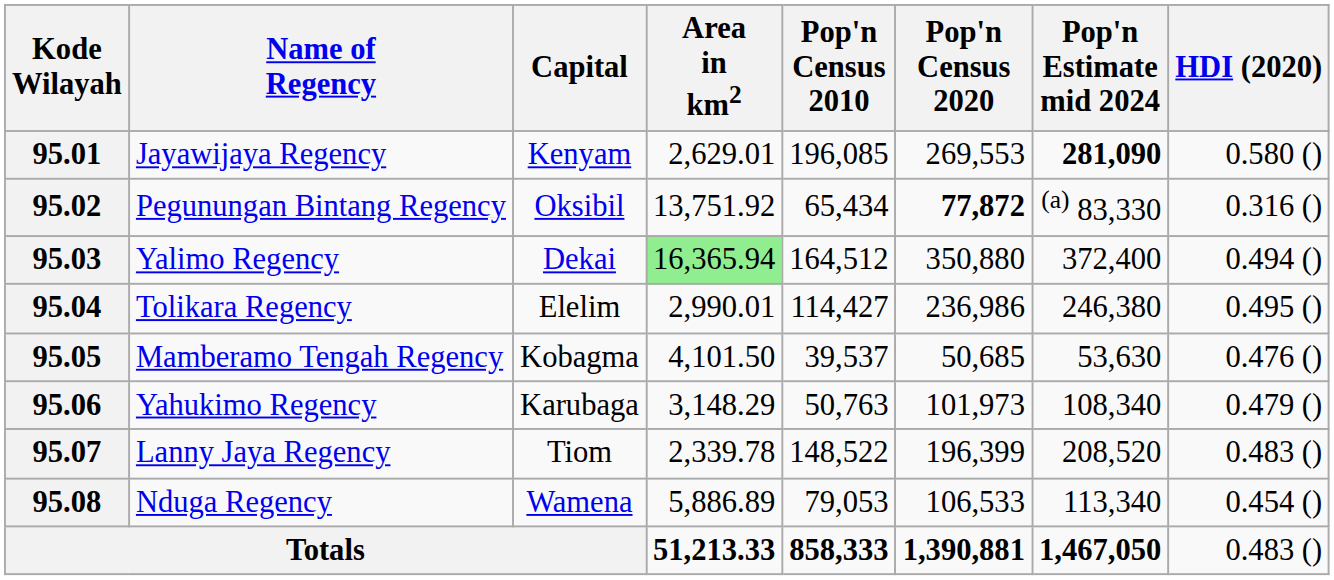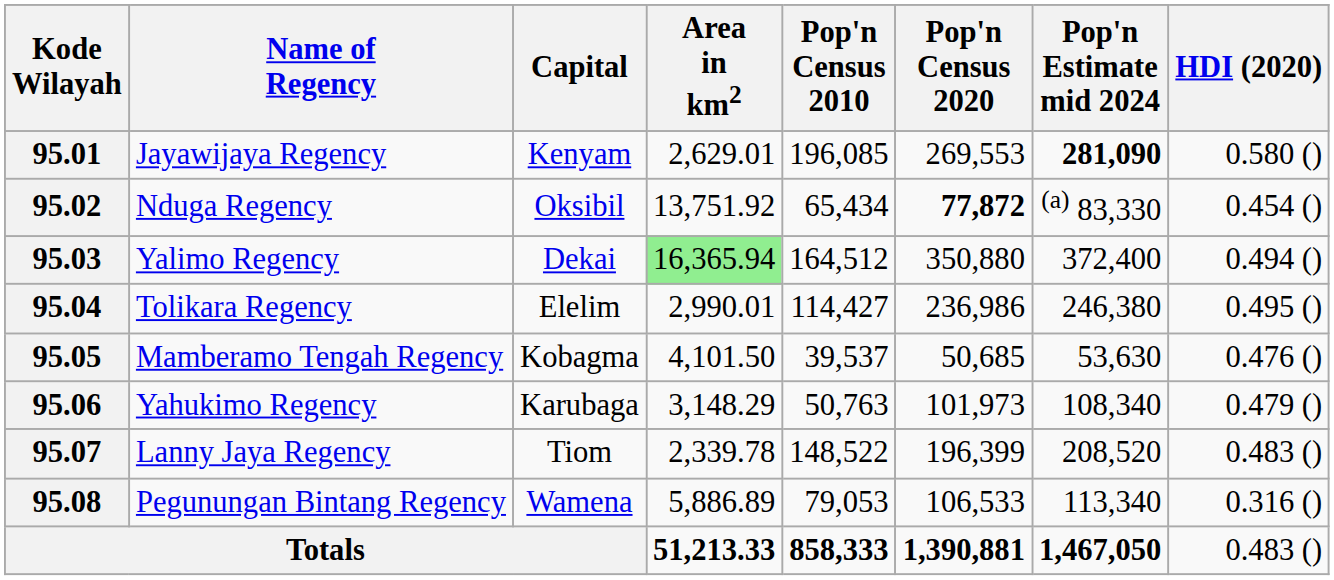 <table class="wikitable">
 <tr>
 <th>Kode<br>Wilayah</th>
 <th><a href='#'>Name of <br>Regency</a></th>
 <th>Capital</th>
 <th>Area <br>in<br> km<sup>2</sup></th>
 <th>Pop'n<br>Census<br>2010</th>
 <th>Pop'n<br>Census<br>2020</th>
 <th>Pop'n<br>Estimate<br>mid 2024</th>
 <th><a href='#'>HDI</a> (2020)</th>
 </tr>
 <tr>
 <th>95.01</th>
 <td align="left"> <a href='#'>Jayawijaya Regency</a></td>
 <td style="text-align:center;"><a href='#'>Kenyam</a></td>
 <td style="text-align:right;">2,629.01</td>
 <td style="text-align:right;">196,085</td>
 <td style="text-align:right;">269,553</td>
 <td style="text-align:right;"><strong>281,090</strong></td>
 <td style="text-align:right;">0.580 ()</td>
 </tr>
 <tr>
 <th>95.02</th>
-<td align="left"> <a href='#'>Pegunungan Bintang Regency</a></td>
+<td align="left"> <a href='#'>Nduga Regency</a></td>
 <td style="text-align:center;"><a href='#'>Oksibil</a></td>
 <td style="text-align:right;">13,751.92</td>
 <td style="text-align:right;">65,434</td>
 <td style="text-align:right;"><strong>77,872</strong></td>
 <td style="text-align:right;"><sup>(a)</sup> 83,330</td>
-<td style="text-align:right;">0.316 ()</td>
+<td style="text-align:right;">0.454 ()</td>
 </tr>
 <tr>
 <th>95.03</th>
 <td align="left"> <a href='#'>Yalimo Regency</a></td>
 <td style="text-align:center;"><a href='#'>Dekai</a></td>
 <td style="background: lightgreen; text-align:right;">16,365.94</td>
 <td style="text-align:right;">164,512</td>
 <td style="text-align:right;">350,880</td>
 <td style="text-align:right;">372,400</td>
 <td style="text-align:right;">0.494 ()</td>
 </tr>
 <tr>
 <th>95.04</th>
 <td align="left"> <a href='#'>Tolikara Regency</a></td>
 <td style="text-align:center;">Elelim</td>
 <td style="text-align:right;">2,990.01</td>
 <td style="text-align:right;">114,427</td>
 <td style="text-align:right;">236,986</td>
 <td style="text-align:right;">246,380</td>
 <td style="text-align:right;">0.495 ()</td>
 </tr>
 <tr>
 <th>95.05</th>
 <td align="left"> <a href='#'>Mamberamo Tengah Regency</a></td>
 <td style="text-align:center;">Kobagma</td>
 <td style="text-align:right;">4,101.50</td>
 <td style="text-align:right;">39,537</td>
 <td style="text-align:right;">50,685</td>
 <td style="text-align:right;">53,630</td>
 <td style="text-align:right;">0.476 ()</td>
 </tr>
 <tr>
 <th>95.06</th>
 <td align="left"> <a href='#'>Yahukimo Regency</a></td>
 <td style="text-align:center;">Karubaga</td>
 <td style="text-align:right;">3,148.29</td>
 <td style="text-align:right;">50,763</td>
 <td style="text-align:right;">101,973</td>
 <td style="text-align:right;">108,340</td>
 <td style="text-align:right;">0.479 ()</td>
 </tr>
 <tr>
 <th>95.07</th>
 <td align="left"> <a href='#'>Lanny Jaya Regency</a></td>
 <td style="text-align:center;">Tiom</td>
 <td style="text-align:right;">2,339.78</td>
 <td style="text-align:right;">148,522</td>
 <td style="text-align:right;">196,399</td>
 <td style="text-align:right;">208,520</td>
 <td style="text-align:right;">0.483 ()</td>
 </tr>
 <tr>
 <th>95.08</th>
-<td align="left"> <a href='#'>Nduga Regency</a></td>
+<td align="left"> <a href='#'>Pegunungan Bintang Regency</a></td>
 <td style="text-align:center;"><a href='#'>Wamena</a></td>
 <td style="text-align:right;">5,886.89</td>
 <td style="text-align:right;">79,053</td>
 <td style="text-align:right;">106,533</td>
 <td style="text-align:right;">113,340</td>
-<td style="text-align:right;">0.454 ()</td>
+<td style="text-align:right;">0.316 ()</td>
 </tr>
 <tr>
 <th colspan=3>Totals</th>
 <td style="text-align:right;"><strong>51,213.33</strong> </td>
 <td style="text-align:right;"><strong>858,333</strong></td>
 <td style="text-align:right;"><strong>1,390,881</strong></td>
 <td style="text-align:right;"><strong>1,467,050</strong></td>
 <td style="text-align:right;">0.483 ()</td>
 </tr>
 </table>
